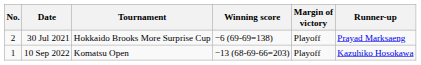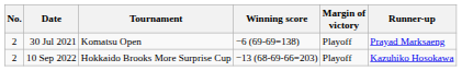 <table class="wikitable" style="font-size:95%;">
 <tr>
 <th>No.</th>
 <th>Date</th>
 <th>Tournament</th>
 <th>Winning score</th>
 <th>Margin of<br>victory</th>
 <th>Runner-up</th>
 </tr>
 <tr>
 <td align=center>2</td>
 <td align=right>30 Jul 2021</td>
-<td>Hokkaido Brooks More Surprise Cup</td>
+<td>Komatsu Open</td>
 <td>−6 (69-69=138)</td>
 <td>Playoff</td>
 <td> <a href='#'>Prayad Marksaeng</a></td>
 </tr>
 <tr>
-<td align=center>1</td>
+<td align=center>2</td>
 <td align=right>10 Sep 2022</td>
-<td>Komatsu Open</td>
+<td>Hokkaido Brooks More Surprise Cup</td>
 <td>−13 (68-69-66=203)</td>
 <td>Playoff</td>
 <td> <a href='#'>Kazuhiko Hosokawa</a></td>
 </tr>
 </table>
